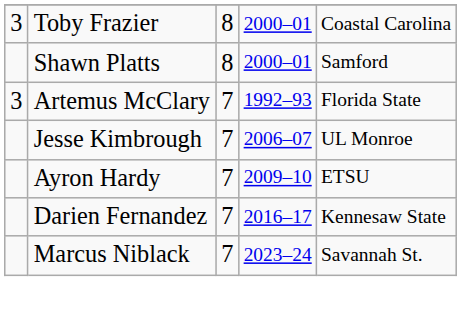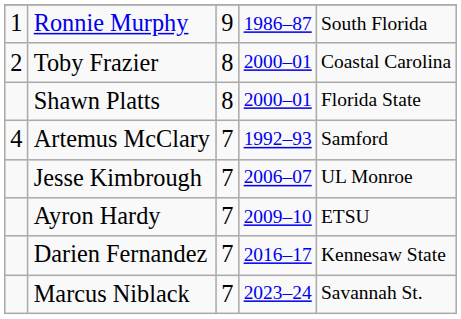 <table class="wikitable">
 <tr>
 </tr>
 <tr>
-<td>3</td>
+<td>1</td>
+<td><a href='#'>Ronnie Murphy</a></td>
+<td>9</td>
+<td style="font-size:80%;"><a href='#'>1986–87</a></td>
+<td style="font-size:80%;">South Florida</td>
+</tr>
+<tr>
+<td>2</td>
 <td>Toby Frazier</td>
 <td>8</td>
 <td style="font-size:80%;"><a href='#'>2000–01</a></td>
 <td style="font-size:80%;">Coastal Carolina</td>
 </tr>
 <tr>
 <td></td>
 <td>Shawn Platts</td>
 <td>8</td>
 <td style="font-size:80%;"><a href='#'>2000–01</a></td>
-<td style="font-size:80%;">Samford</td>
+<td style="font-size:80%;">Florida State</td>
 </tr>
 <tr>
-<td>3</td>
+<td>4</td>
 <td>Artemus McClary</td>
 <td>7</td>
 <td style="font-size:80%;"><a href='#'>1992–93</a></td>
-<td style="font-size:80%;">Florida State</td>
+<td style="font-size:80%;">Samford</td>
 </tr>
 <tr>
 <td></td>
 <td>Jesse Kimbrough</td>
 <td>7</td>
 <td style="font-size:80%;"><a href='#'>2006–07</a></td>
 <td style="font-size:80%;">UL Monroe</td>
 </tr>
 <tr>
 <td></td>
 <td>Ayron Hardy</td>
 <td>7</td>
 <td style="font-size:80%;"><a href='#'>2009–10</a></td>
 <td style="font-size:80%;">ETSU</td>
 </tr>
 <tr>
 <td></td>
 <td>Darien Fernandez</td>
 <td>7</td>
 <td style="font-size:80%;"><a href='#'>2016–17</a></td>
 <td style="font-size:80%;">Kennesaw State</td>
 </tr>
 <tr>
 <td></td>
 <td>Marcus Niblack</td>
 <td>7</td>
 <td style="font-size:80%;"><a href='#'>2023–24</a></td>
 <td style="font-size:80%;">Savannah St.</td>
 </tr>
 </table>
